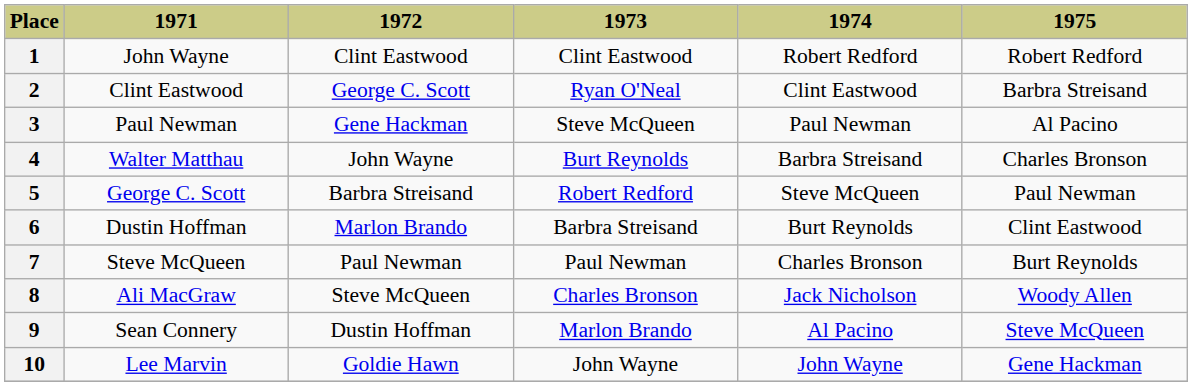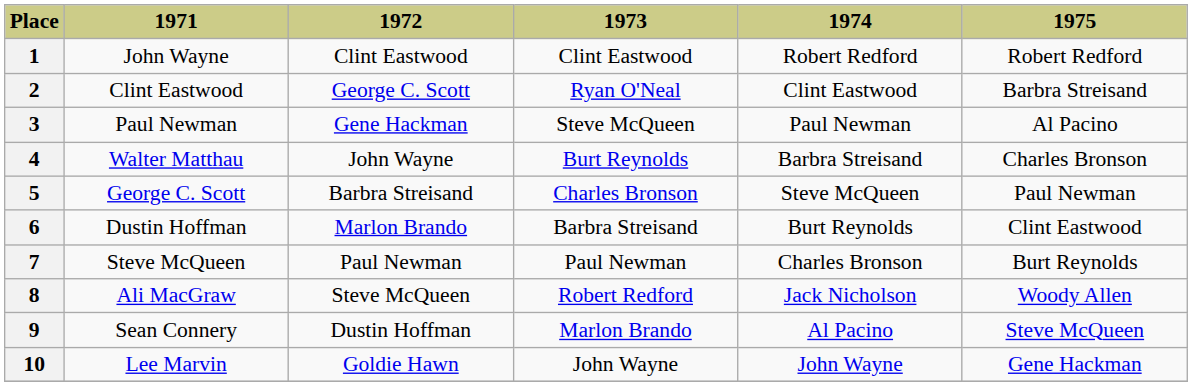 <table class="wikitable" style="text-align:center">
 <tr>
 <th scope="col" style="background:#CC8" width="5%">Place</th>
 <th scope="col" style="background:#CC8" width="19%">1971</th>
 <th scope="col" style="background:#CC8" width="19%">1972</th>
 <th scope="col" style="background:#CC8" width="19%">1973</th>
 <th scope="col" style="background:#CC8" width="19%">1974</th>
 <th scope="col" style="background:#CC8" width="19%">1975</th>
 </tr>
 <tr>
 <th scope="row">1</th>
 <td>John Wayne</td>
 <td>Clint Eastwood</td>
 <td>Clint Eastwood</td>
 <td>Robert Redford</td>
 <td>Robert Redford</td>
 </tr>
 <tr>
 <th scope="row">2</th>
 <td>Clint Eastwood</td>
 <td><a href='#'>George C. Scott</a></td>
 <td><a href='#'>Ryan O'Neal</a></td>
 <td>Clint Eastwood</td>
 <td>Barbra Streisand</td>
 </tr>
 <tr>
 <th scope="row">3</th>
 <td>Paul Newman</td>
 <td><a href='#'>Gene Hackman</a></td>
 <td>Steve McQueen</td>
 <td>Paul Newman</td>
 <td>Al Pacino</td>
 </tr>
 <tr>
 <th scope="row">4</th>
 <td><a href='#'>Walter Matthau</a></td>
 <td>John Wayne</td>
 <td><a href='#'>Burt Reynolds</a></td>
 <td>Barbra Streisand</td>
 <td>Charles Bronson</td>
 </tr>
 <tr>
 <th scope="row">5</th>
 <td><a href='#'>George C. Scott</a></td>
 <td>Barbra Streisand</td>
-<td><a href='#'>Robert Redford</a></td>
+<td><a href='#'>Charles Bronson</a></td>
 <td>Steve McQueen</td>
 <td>Paul Newman</td>
 </tr>
 <tr>
 <th scope="row">6</th>
 <td>Dustin Hoffman</td>
 <td><a href='#'>Marlon Brando</a></td>
 <td>Barbra Streisand</td>
 <td>Burt Reynolds</td>
 <td>Clint Eastwood</td>
 </tr>
 <tr>
 <th scope="row">7</th>
 <td>Steve McQueen</td>
 <td>Paul Newman</td>
 <td>Paul Newman</td>
 <td>Charles Bronson</td>
 <td>Burt Reynolds</td>
 </tr>
 <tr>
 <th scope="row">8</th>
 <td><a href='#'>Ali MacGraw</a></td>
 <td>Steve McQueen</td>
-<td><a href='#'>Charles Bronson</a></td>
+<td><a href='#'>Robert Redford</a></td>
 <td><a href='#'>Jack Nicholson</a></td>
 <td><a href='#'>Woody Allen</a></td>
 </tr>
 <tr>
 <th scope="row">9</th>
 <td>Sean Connery</td>
 <td>Dustin Hoffman</td>
 <td><a href='#'>Marlon Brando</a></td>
 <td><a href='#'>Al Pacino</a></td>
 <td><a href='#'>Steve McQueen</a></td>
 </tr>
 <tr>
 <th scope="row">10</th>
 <td><a href='#'>Lee Marvin</a></td>
 <td><a href='#'>Goldie Hawn</a></td>
 <td>John Wayne</td>
 <td><a href='#'>John Wayne</a></td>
 <td><a href='#'>Gene Hackman</a></td>
 </tr>
 <tr>
 </tr>
 </table>
